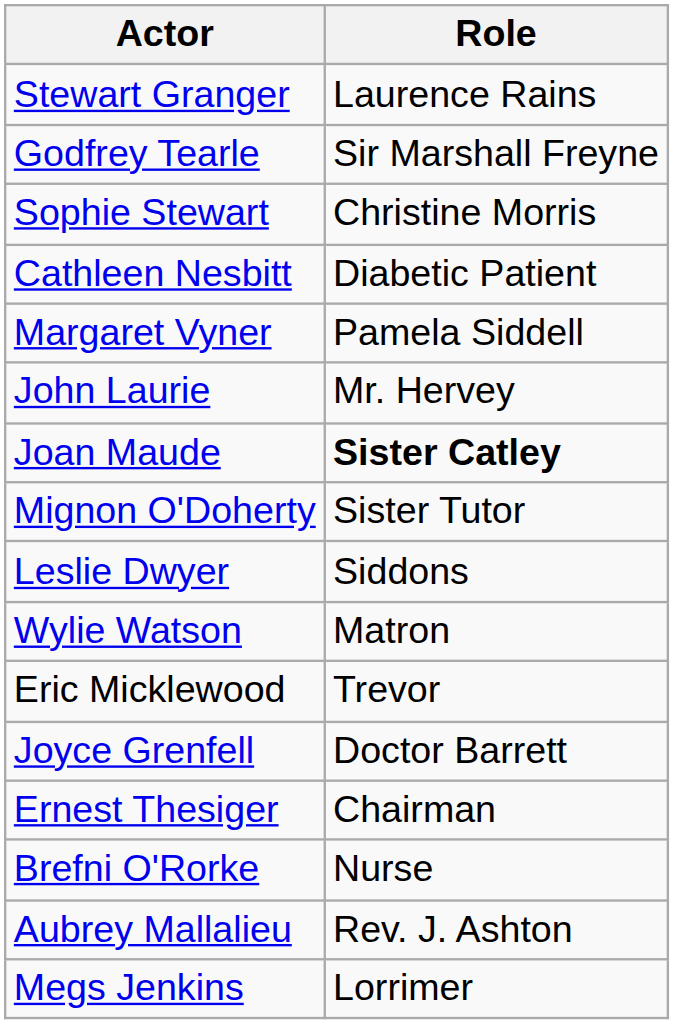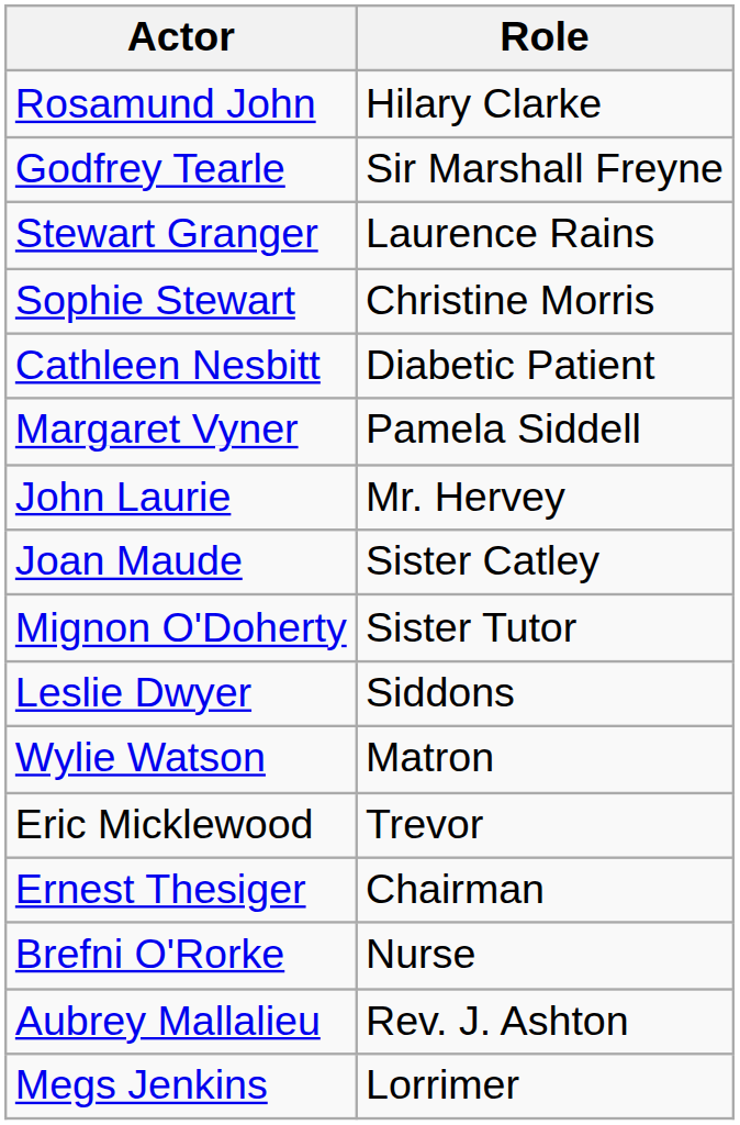 <table class="wikitable">
 <tr>
 <th>Actor</th>
 <th>Role</th>
 </tr>
 <tr>
-<td><a href='#'>Stewart Granger</a></td>
-<td>Laurence Rains</td>
+<td><a href='#'>Rosamund John</a></td>
+<td>Hilary Clarke</td>
 </tr>
 <tr>
 <td><a href='#'>Godfrey Tearle</a></td>
 <td>Sir Marshall Freyne</td>
+</tr>
+<tr>
+<td><a href='#'>Stewart Granger</a></td>
+<td>Laurence Rains</td>
 </tr>
 <tr>
 <td><a href='#'>Sophie Stewart</a></td>
 <td>Christine Morris</td>
 </tr>
 <tr>
 <td><a href='#'>Cathleen Nesbitt</a></td>
 <td>Diabetic Patient</td>
 </tr>
 <tr>
 <td><a href='#'>Margaret Vyner</a></td>
 <td>Pamela Siddell</td>
 </tr>
 <tr>
 <td><a href='#'>John Laurie</a></td>
 <td>Mr. Hervey</td>
 </tr>
 <tr>
 <td><a href='#'>Joan Maude</a></td>
-<td><strong>Sister Catley</strong></td>
+<td>Sister Catley</td>
 </tr>
 <tr>
 <td><a href='#'>Mignon O'Doherty</a></td>
 <td>Sister Tutor</td>
 </tr>
 <tr>
 <td><a href='#'>Leslie Dwyer</a></td>
 <td>Siddons</td>
 </tr>
 <tr>
 <td><a href='#'>Wylie Watson</a></td>
 <td>Matron</td>
 </tr>
 <tr>
 <td>Eric Micklewood</td>
 <td>Trevor</td>
 </tr>
 <tr>
-<td><a href='#'>Joyce Grenfell</a></td>
-<td>Doctor Barrett</td>
-</tr>
-<tr>
 <td><a href='#'>Ernest Thesiger</a></td>
 <td>Chairman</td>
 </tr>
 <tr>
 <td><a href='#'>Brefni O'Rorke</a></td>
 <td>Nurse</td>
 </tr>
 <tr>
 <td><a href='#'>Aubrey Mallalieu</a></td>
 <td>Rev. J. Ashton</td>
 </tr>
 <tr>
 <td><a href='#'>Megs Jenkins</a></td>
 <td>Lorrimer</td>
 </tr>
 </table>
